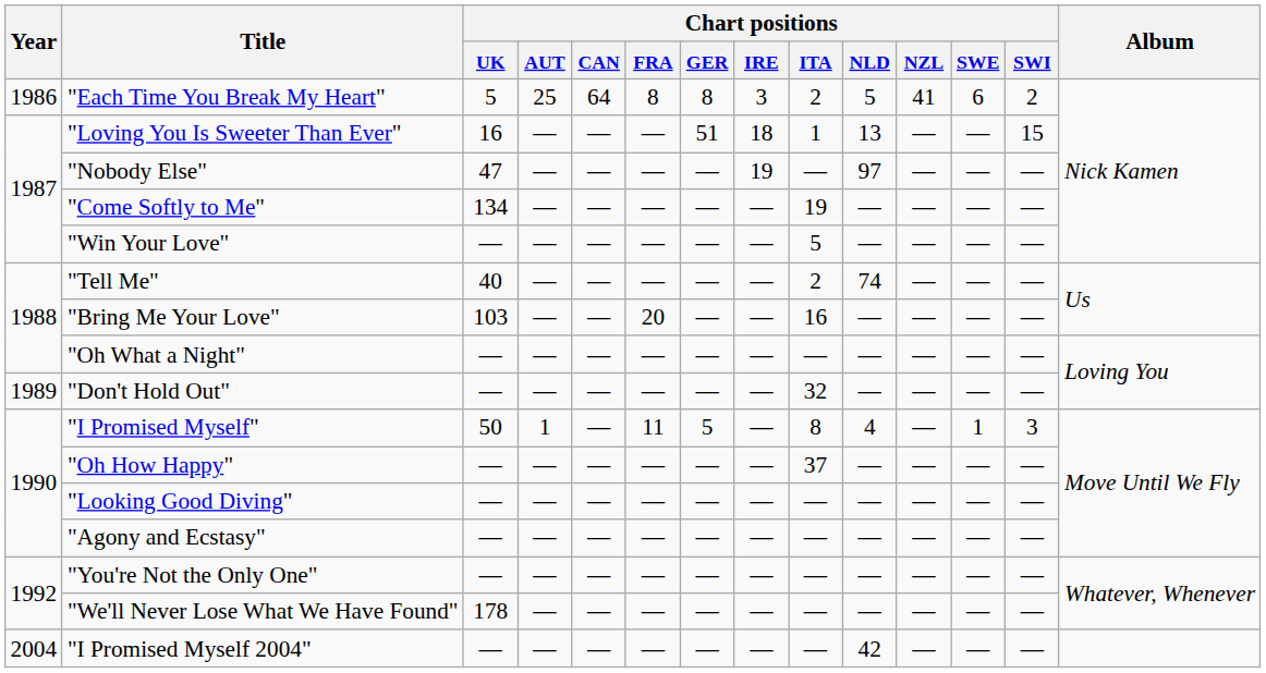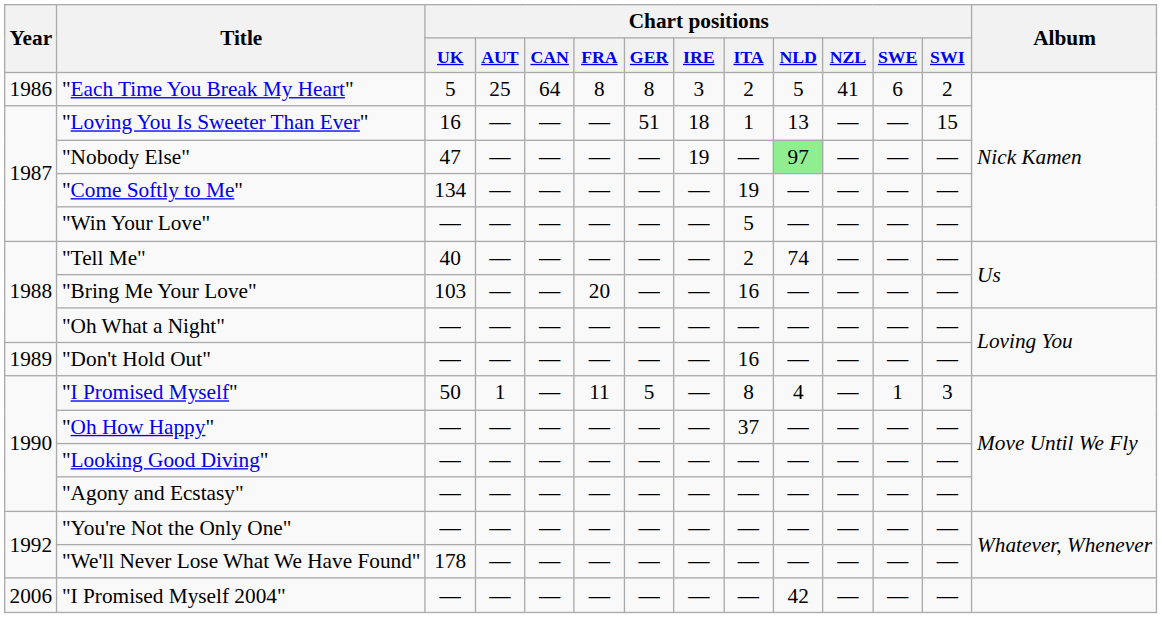 <table class="wikitable">
 <tr>
 <th rowspan="2">Year</th>
 <th rowspan="2">Title</th>
 <th colspan="11">Chart positions</th>
 <th rowspan="2">Album</th>
 </tr>
 <tr>
 <th rowspan="1" width="30"><small><a href='#'>UK</a></small><br></th>
 <th rowspan="1" width="30"><small><a href='#'>AUT</a></small><br></th>
 <th rowspan="1" width="30"><small><a href='#'>CAN</a></small><br></th>
 <th rowspan="1" width="30"><small><a href='#'>FRA</a></small><br></th>
 <th rowspan="1" width="30"><small><a href='#'>GER</a></small><br></th>
 <th rowspan="1" width="30"><small><a href='#'>IRE</a></small><br></th>
 <th rowspan="1" width="30"><small><a href='#'>ITA</a></small><br></th>
 <th rowspan="1" width="30"><small><a href='#'>NLD</a></small><br></th>
 <th rowspan="1" width="30"><small><a href='#'>NZL</a></small><br></th>
 <th rowspan="1" width="30"><small><a href='#'>SWE</a></small><br></th>
 <th rowspan="1" width="30"><small><a href='#'>SWI</a></small><br></th>
 </tr>
 <tr>
 <td>1986</td>
 <td>"<a href='#'>Each Time You Break My Heart</a>"</td>
 <td align="center">5</td>
 <td align="center">25</td>
 <td align="center">64</td>
 <td align="center">8</td>
 <td align="center">8</td>
 <td align="center">3</td>
 <td align="center">2</td>
 <td align="center">5</td>
 <td align="center">41</td>
 <td align="center">6</td>
 <td align="center">2</td>
 <td rowspan="5"><em>Nick Kamen</em></td>
 </tr>
 <tr>
 <td rowspan="4">1987</td>
 <td>"<a href='#'>Loving You Is Sweeter Than Ever</a>"</td>
 <td align="center">16</td>
 <td align="center">—</td>
 <td align="center">—</td>
 <td align="center">—</td>
 <td align="center">51</td>
 <td align="center">18</td>
 <td align="center">1</td>
 <td align="center">13</td>
 <td align="center">—</td>
 <td align="center">—</td>
 <td align="center">15</td>
 </tr>
 <tr>
 <td>"Nobody Else"</td>
 <td align="center">47</td>
 <td align="center">—</td>
 <td align="center">—</td>
 <td align="center">—</td>
 <td align="center">—</td>
 <td align="center">19</td>
 <td align="center">—</td>
-<td align="center">97</td>
+<td align="center" style="background: lightgreen;">97</td>
 <td align="center">—</td>
 <td align="center">—</td>
 <td align="center">—</td>
 </tr>
 <tr>
 <td>"<a href='#'>Come Softly to Me</a>"</td>
 <td align="center">134</td>
 <td align="center">—</td>
 <td align="center">—</td>
 <td align="center">—</td>
 <td align="center">—</td>
 <td align="center">—</td>
 <td align="center">19</td>
 <td align="center">—</td>
 <td align="center">—</td>
 <td align="center">—</td>
 <td align="center">—</td>
 </tr>
 <tr>
 <td>"Win Your Love"</td>
 <td align="center">—</td>
 <td align="center">—</td>
 <td align="center">—</td>
 <td align="center">—</td>
 <td align="center">—</td>
 <td align="center">—</td>
 <td align="center">5</td>
 <td align="center">—</td>
 <td align="center">—</td>
 <td align="center">—</td>
 <td align="center">—</td>
 </tr>
 <tr>
 <td rowspan="3">1988</td>
 <td>"Tell Me"</td>
 <td align="center">40</td>
 <td align="center">—</td>
 <td align="center">—</td>
 <td align="center">—</td>
 <td align="center">—</td>
 <td align="center">—</td>
 <td align="center">2</td>
 <td align="center">74</td>
 <td align="center">—</td>
 <td align="center">—</td>
 <td align="center">—</td>
 <td rowspan="2"><em>Us</em></td>
 </tr>
 <tr>
 <td>"Bring Me Your Love"</td>
 <td align="center">103</td>
 <td align="center">—</td>
 <td align="center">—</td>
 <td align="center">20</td>
 <td align="center">—</td>
 <td align="center">—</td>
 <td align="center">16</td>
 <td align="center">—</td>
 <td align="center">—</td>
 <td align="center">—</td>
 <td align="center">—</td>
 </tr>
 <tr>
 <td>"Oh What a Night"</td>
 <td align="center">—</td>
 <td align="center">—</td>
 <td align="center">—</td>
 <td align="center">—</td>
 <td align="center">—</td>
 <td align="center">—</td>
 <td align="center">—</td>
 <td align="center">—</td>
 <td align="center">—</td>
 <td align="center">—</td>
 <td align="center">—</td>
 <td rowspan="2"><em>Loving You</em></td>
 </tr>
 <tr>
 <td>1989</td>
 <td>"Don't Hold Out"</td>
 <td align="center">—</td>
 <td align="center">—</td>
 <td align="center">—</td>
 <td align="center">—</td>
 <td align="center">—</td>
 <td align="center">—</td>
-<td align="center">32</td>
+<td align="center">16</td>
 <td align="center">—</td>
 <td align="center">—</td>
 <td align="center">—</td>
 <td align="center">—</td>
 </tr>
 <tr>
 <td rowspan="4">1990</td>
 <td>"<a href='#'>I Promised Myself</a>"</td>
 <td align="center">50</td>
 <td align="center">1</td>
 <td align="center">—</td>
 <td align="center">11</td>
 <td align="center">5</td>
 <td align="center">—</td>
 <td align="center">8</td>
 <td align="center">4</td>
 <td align="center">—</td>
 <td align="center">1</td>
 <td align="center">3</td>
 <td rowspan="4"><em>Move Until We Fly</em></td>
 </tr>
 <tr>
 <td>"<a href='#'>Oh How Happy</a>"</td>
 <td align="center">—</td>
 <td align="center">—</td>
 <td align="center">—</td>
 <td align="center">—</td>
 <td align="center">—</td>
 <td align="center">—</td>
 <td align="center">37</td>
 <td align="center">—</td>
 <td align="center">—</td>
 <td align="center">—</td>
 <td align="center">—</td>
 </tr>
 <tr>
 <td>"<a href='#'>Looking Good Diving</a>"</td>
 <td align="center">—</td>
 <td align="center">—</td>
 <td align="center">—</td>
 <td align="center">—</td>
 <td align="center">—</td>
 <td align="center">—</td>
 <td align="center">—</td>
 <td align="center">—</td>
 <td align="center">—</td>
 <td align="center">—</td>
 <td align="center">—</td>
 </tr>
 <tr>
 <td>"Agony and Ecstasy"</td>
 <td align="center">—</td>
 <td align="center">—</td>
 <td align="center">—</td>
 <td align="center">—</td>
 <td align="center">—</td>
 <td align="center">—</td>
 <td align="center">—</td>
 <td align="center">—</td>
 <td align="center">—</td>
 <td align="center">—</td>
 <td align="center">—</td>
 </tr>
 <tr>
 <td rowspan="2">1992</td>
 <td>"You're Not the Only One"</td>
 <td align="center">—</td>
 <td align="center">—</td>
 <td align="center">—</td>
 <td align="center">—</td>
 <td align="center">—</td>
 <td align="center">—</td>
 <td align="center">—</td>
 <td align="center">—</td>
 <td align="center">—</td>
 <td align="center">—</td>
 <td align="center">—</td>
 <td rowspan="2"><em>Whatever, Whenever</em></td>
 </tr>
 <tr>
 <td>"We'll Never Lose What We Have Found"</td>
 <td align="center">178</td>
 <td align="center">—</td>
 <td align="center">—</td>
 <td align="center">—</td>
 <td align="center">—</td>
 <td align="center">—</td>
 <td align="center">—</td>
 <td align="center">—</td>
 <td align="center">—</td>
 <td align="center">—</td>
 <td align="center">—</td>
 </tr>
 <tr>
-<td>2004</td>
+<td>2006</td>
 <td>"I Promised Myself 2004"</td>
 <td align="center">—</td>
 <td align="center">—</td>
 <td align="center">—</td>
 <td align="center">—</td>
 <td align="center">—</td>
 <td align="center">—</td>
 <td align="center">—</td>
 <td align="center">42</td>
 <td align="center">—</td>
 <td align="center">—</td>
 <td align="center">—</td>
 <td></td>
 </tr>
 </table>
